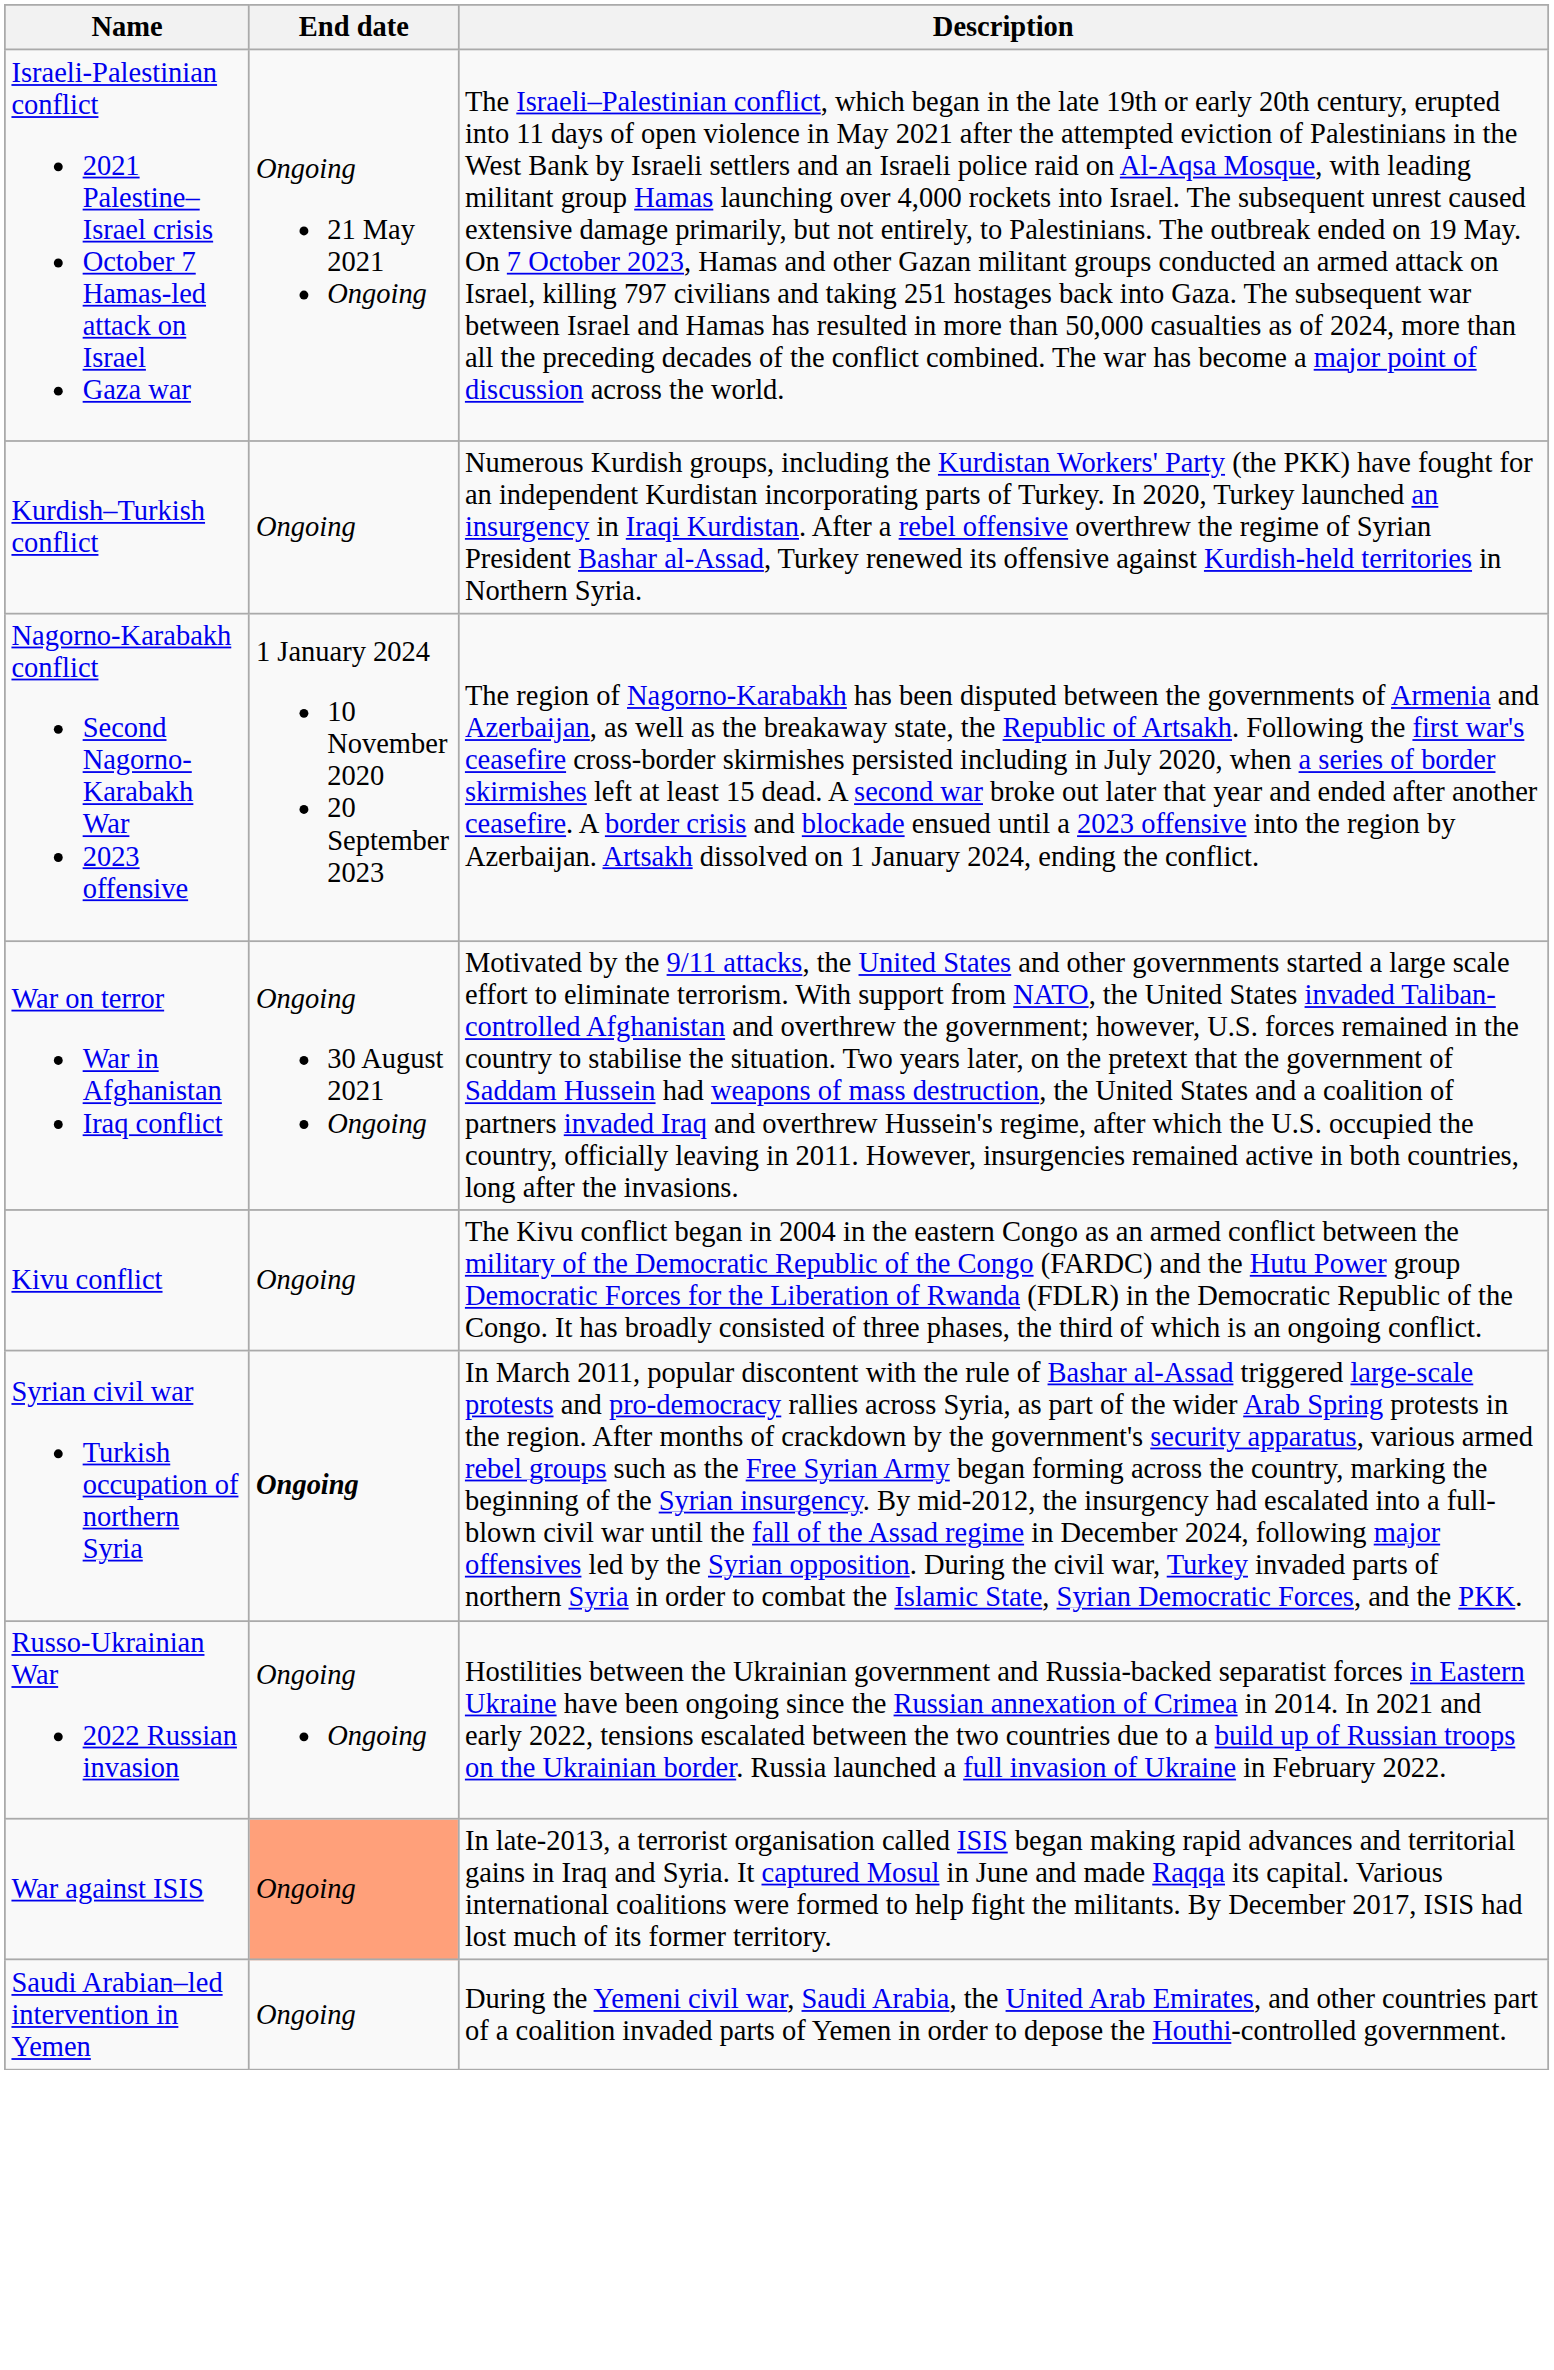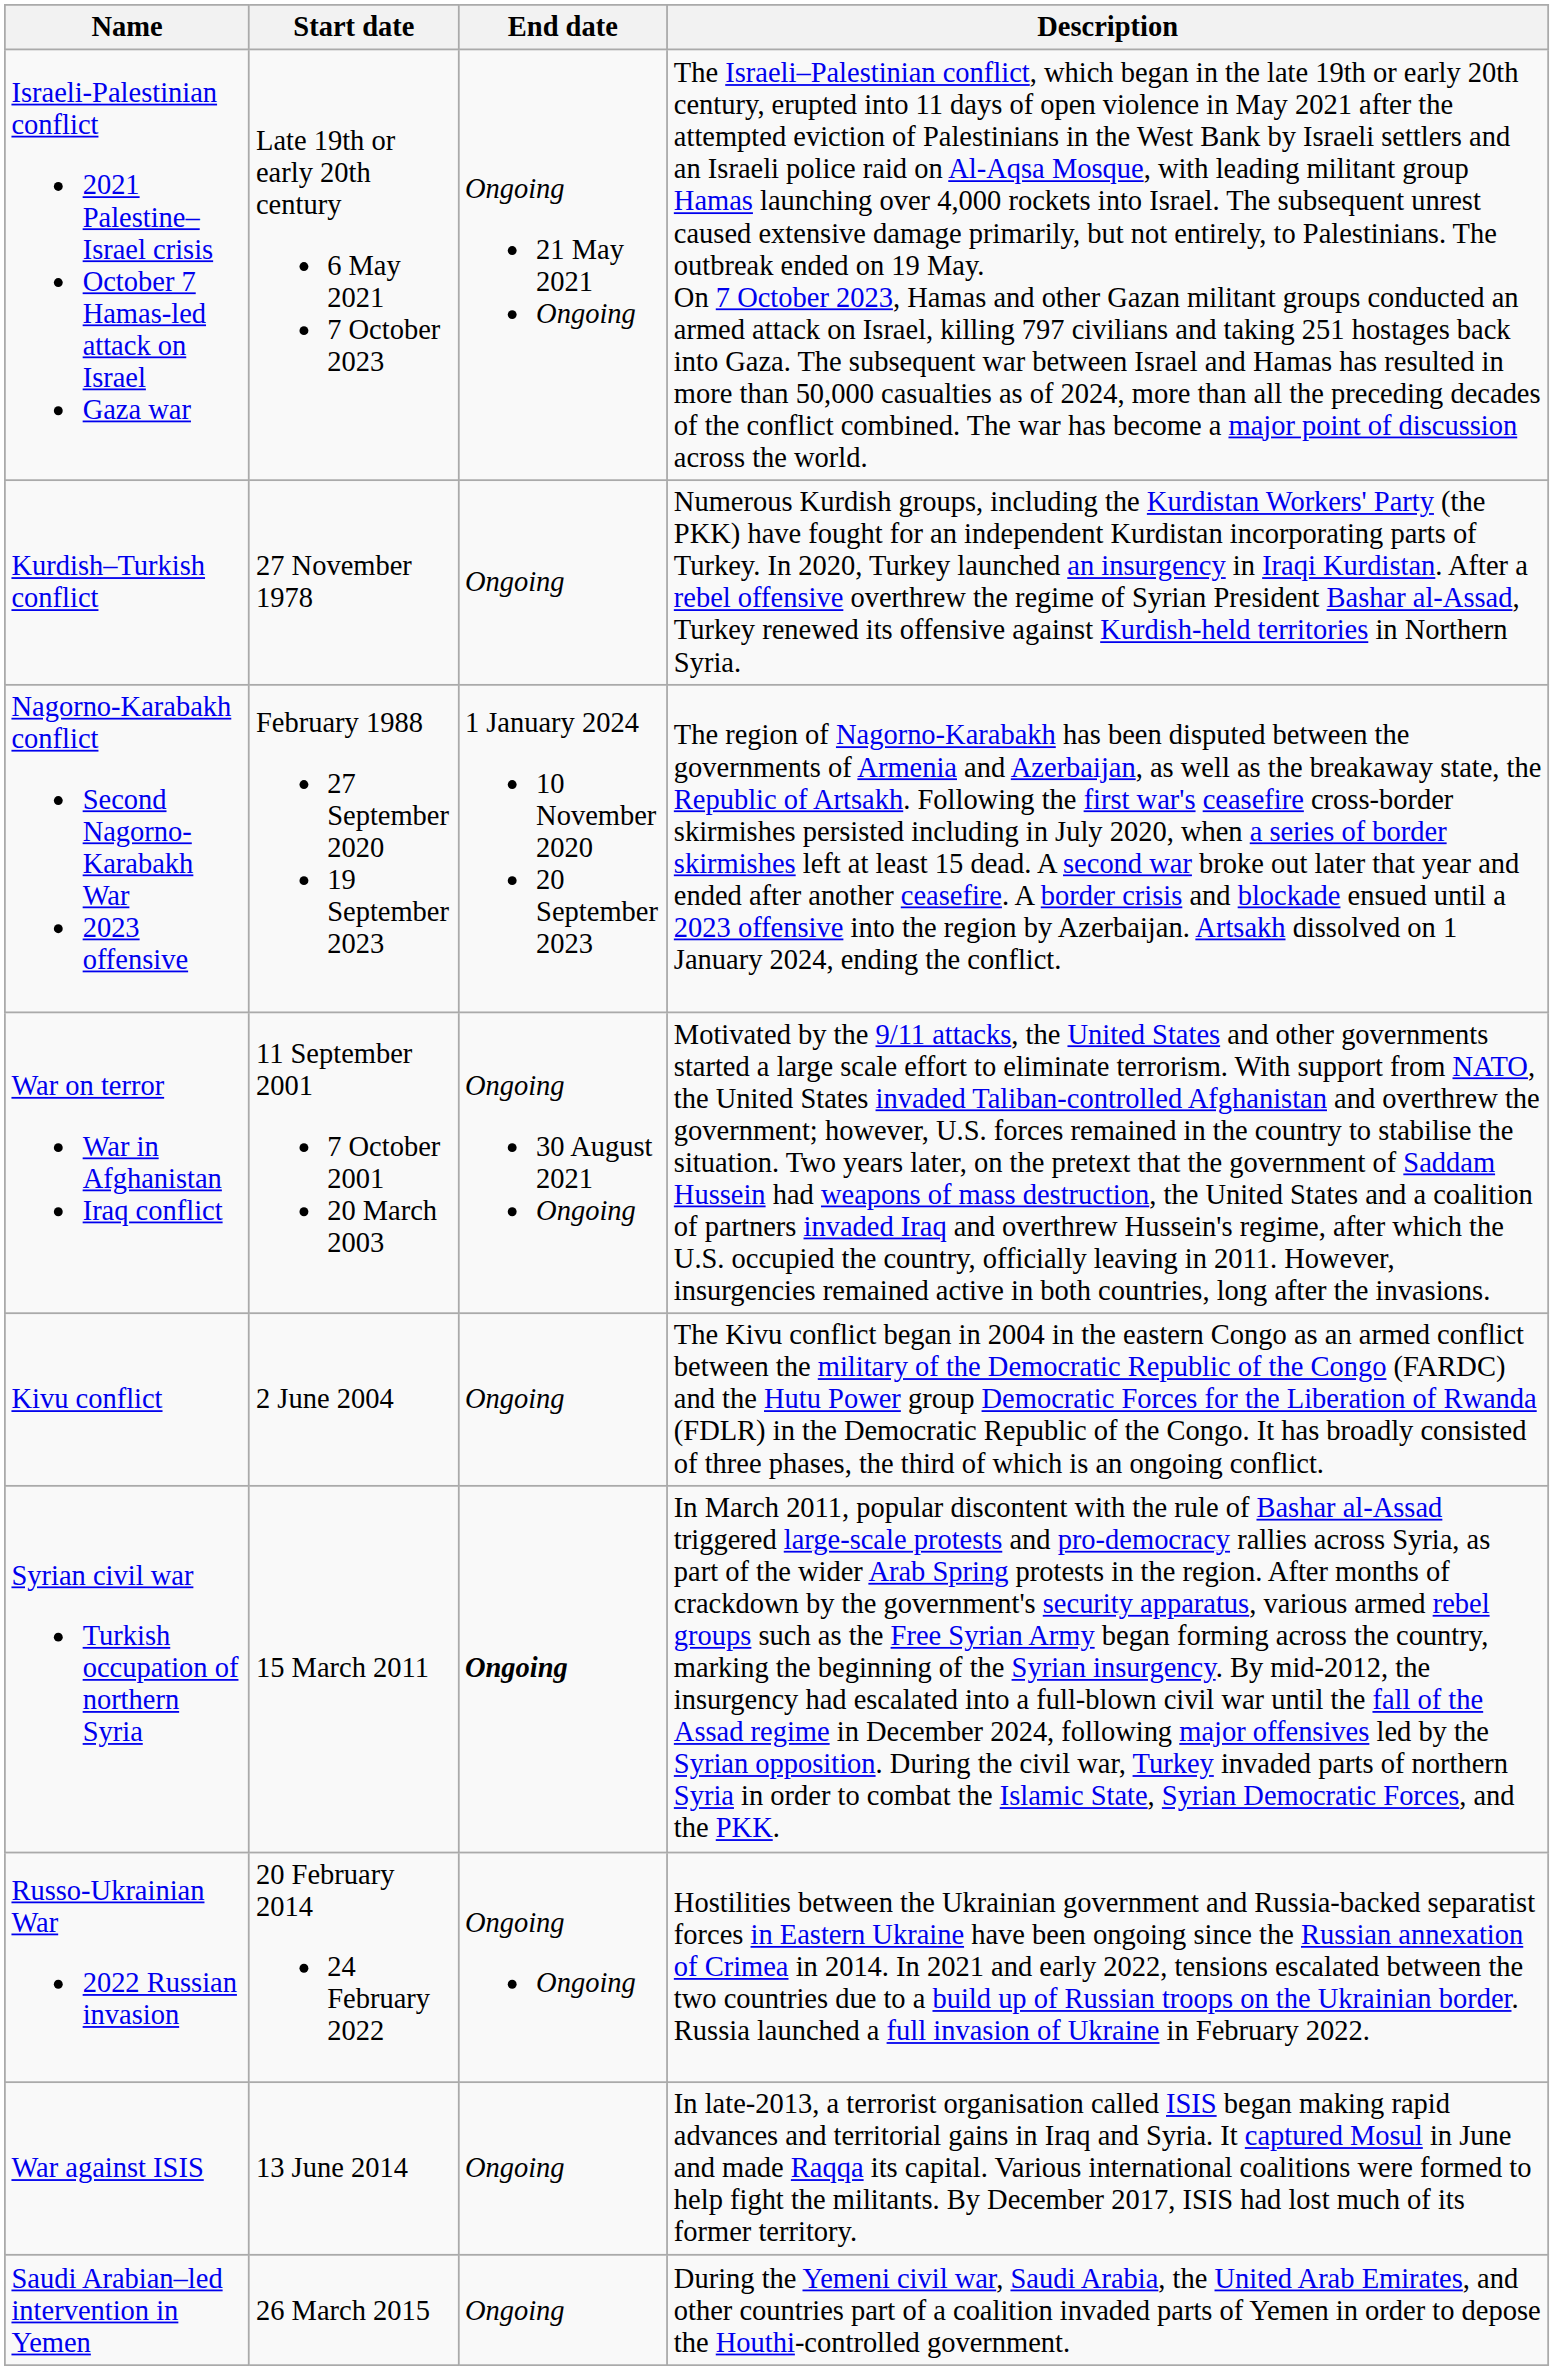 <table class="wikitable mw-collapsible sortable">
 <tr>
 <th style="width:130px;">Name</th>
+<th style="width:110px;">Start date</th>
 <th style="width:110px;">End date</th>
 <th>Description</th>
 </tr>
 <tr>
 <td><a href='#'>Israeli-Palestinian conflict</a><br><ul><li><a href='#'>2021 Palestine–Israel crisis</a></li><li><a href='#'>October 7 Hamas-led attack on Israel</a></li><li><a href='#'>Gaza war</a></li></ul></td>
+<td>Late 19th or early 20th century<br><ul><li>6 May 2021</li><li>7 October 2023</li></ul></td>
 <td><em>Ongoing</em><br><ul><li>21 May 2021</li><li><em>Ongoing</em></li></ul></td>
 <td>The <a href='#'>Israeli–Palestinian conflict</a>, which began in the late 19th or early 20th century, erupted into 11 days of open violence in May 2021 after the attempted eviction of Palestinians in the West Bank by Israeli settlers and an Israeli police raid on <a href='#'>Al-Aqsa Mosque</a>, with leading militant group <a href='#'>Hamas</a> launching over 4,000 rockets into Israel. The subsequent unrest caused extensive damage primarily, but not entirely, to Palestinians. The outbreak ended on 19 May.<br>On <a href='#'>7 October 2023</a>, Hamas and other Gazan militant groups conducted an armed attack on Israel, killing 797 civilians and taking 251 hostages back into Gaza. The subsequent war between Israel and Hamas has resulted in more than 50,000 casualties as of 2024, more than all the preceding decades of the conflict combined. The war has become a <a href='#'>major point of discussion</a> across the world.</td>
 </tr>
 <tr>
 <td><a href='#'>Kurdish–Turkish conflict</a></td>
+<td>27 November 1978</td>
 <td><em>Ongoing</em></td>
 <td>Numerous Kurdish groups, including the <a href='#'>Kurdistan Workers' Party</a> (the PKK) have fought for an independent Kurdistan incorporating parts of Turkey. In 2020, Turkey launched <a href='#'>an insurgency</a> in <a href='#'>Iraqi Kurdistan</a>. After a <a href='#'>rebel offensive</a> overthrew the regime of Syrian President <a href='#'>Bashar al-Assad</a>, Turkey renewed its offensive against <a href='#'>Kurdish-held territories</a> in Northern Syria.</td>
 </tr>
 <tr>
 <td><a href='#'>Nagorno-Karabakh conflict</a><br><ul><li><a href='#'>Second Nagorno-Karabakh War</a></li><li><a href='#'>2023 offensive</a></li></ul></td>
+<td>February 1988<br><ul><li>27 September 2020</li><li>19 September 2023</li></ul></td>
 <td>1 January 2024<br><ul><li>10 November 2020</li><li>20 September 2023</li></ul></td>
 <td>The region of <a href='#'>Nagorno-Karabakh</a> has been disputed between the governments of <a href='#'>Armenia</a> and <a href='#'>Azerbaijan</a>, as well as the breakaway state, the <a href='#'>Republic of Artsakh</a>. Following the <a href='#'>first war's</a> <a href='#'>ceasefire</a> cross-border skirmishes persisted including in July 2020, when <a href='#'>a series of border skirmishes</a> left at least 15 dead. A <a href='#'>second war</a> broke out later that year and ended after another <a href='#'>ceasefire</a>. A <a href='#'>border crisis</a> and <a href='#'>blockade</a> ensued until a <a href='#'>2023 offensive</a> into the region by Azerbaijan. <a href='#'>Artsakh</a> dissolved on 1 January 2024, ending the conflict.</td>
 </tr>
 <tr>
 <td><a href='#'>War on terror</a><br><ul><li><a href='#'>War in Afghanistan</a></li><li><a href='#'>Iraq conflict</a></li></ul></td>
+<td>11 September 2001<br><ul><li>7 October 2001</li><li>20 March 2003</li></ul></td>
 <td><em>Ongoing </em><br><ul><li>30 August 2021</li><li><em>Ongoing</em></li></ul></td>
 <td>Motivated by the <a href='#'>9/11 attacks</a>, the <a href='#'>United States</a> and other governments started a large scale effort to eliminate terrorism. With support from <a href='#'>NATO</a>, the United States <a href='#'>invaded Taliban-controlled Afghanistan</a> and overthrew the government; however, U.S. forces remained in the country to stabilise the situation. Two years later, on the pretext that the government of <a href='#'>Saddam Hussein</a> had <a href='#'>weapons of mass destruction</a>, the United States and a coalition of partners <a href='#'>invaded Iraq</a> and overthrew Hussein's regime, after which the U.S. occupied the country, officially leaving in 2011. However, insurgencies remained active in both countries, long after the invasions.</td>
 </tr>
 <tr>
 <td><a href='#'>Kivu conflict</a></td>
+<td>2 June 2004</td>
 <td><em>Ongoing</em></td>
 <td>The Kivu conflict began in 2004 in the eastern Congo as an armed conflict between the <a href='#'>military of the Democratic Republic of the Congo</a> (FARDC) and the <a href='#'>Hutu Power</a> group <a href='#'>Democratic Forces for the Liberation of Rwanda</a> (FDLR) in the Democratic Republic of the Congo. It has broadly consisted of three phases, the third of which is an ongoing conflict.</td>
 </tr>
 <tr>
 <td><a href='#'>Syrian civil war</a><br><ul><li><a href='#'>Turkish occupation of northern Syria</a></li></ul></td>
+<td>15 March 2011</td>
 <td><strong><em>Ongoing</em></strong></td>
 <td>In March 2011, popular discontent with the rule of <a href='#'>Bashar al-Assad</a> triggered <a href='#'>large-scale protests</a> and <a href='#'>pro-democracy</a> rallies across Syria, as part of the wider <a href='#'>Arab Spring</a> protests in the region. After months of crackdown by the government's <a href='#'>security apparatus</a>, various armed <a href='#'>rebel groups</a> such as the <a href='#'>Free Syrian Army</a> began forming across the country, marking the beginning of the <a href='#'>Syrian insurgency</a>. By mid-2012, the insurgency had escalated into a full-blown civil war until the <a href='#'>fall of the Assad regime</a> in December 2024, following <a href='#'>major offensives</a> led by the <a href='#'>Syrian opposition</a>. During the civil war, <a href='#'>Turkey</a> invaded parts of northern <a href='#'>Syria</a> in order to combat the <a href='#'>Islamic State</a>, <a href='#'>Syrian Democratic Forces</a>, and the <a href='#'>PKK</a>.</td>
 </tr>
 <tr>
 <td><a href='#'>Russo-Ukrainian War</a><br><ul><li><a href='#'>2022 Russian invasion</a></li></ul></td>
+<td>20 February 2014<br><ul><li>24 February 2022</li></ul></td>
 <td><em>Ongoing</em><br><ul><li><em>Ongoing</em></li></ul></td>
 <td>Hostilities between the Ukrainian government and Russia-backed separatist forces <a href='#'>in Eastern Ukraine</a> have been ongoing since the <a href='#'>Russian annexation of Crimea</a> in 2014. In 2021 and early 2022, tensions escalated between the two countries due to a <a href='#'>build up of Russian troops on the Ukrainian border</a>. Russia launched a <a href='#'>full invasion of Ukraine</a> in February 2022.</td>
 </tr>
 <tr>
 <td><a href='#'>War against ISIS</a></td>
-<td style="background: lightsalmon;"><em>Ongoing</em></td>
+<td>13 June 2014</td>
+<td><em>Ongoing</em></td>
 <td>In late-2013, a terrorist organisation called <a href='#'>ISIS</a> began making rapid advances and territorial gains in Iraq and Syria. It <a href='#'>captured Mosul</a> in June and made <a href='#'>Raqqa</a> its capital. Various international coalitions were formed to help fight the militants. By December 2017, ISIS had lost much of its former territory.</td>
 </tr>
 <tr>
 <td><a href='#'>Saudi Arabian–led intervention in Yemen</a></td>
+<td>26 March 2015</td>
 <td><em>Ongoing</em></td>
 <td>During the <a href='#'>Yemeni civil war</a>, <a href='#'>Saudi Arabia</a>, the <a href='#'>United Arab Emirates</a>, and other countries part of a coalition invaded parts of Yemen in order to depose the <a href='#'>Houthi</a>-controlled government.</td>
 </tr>
 </table>
